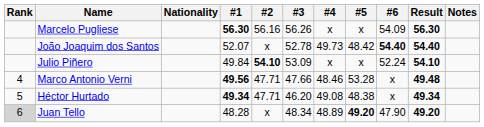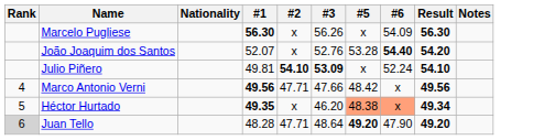 <table class="wikitable sortable" style="text-align:center">
 <tr>
 <th>Rank</th>
 <th>Name</th>
 <th>Nationality</th>
 <th>#1</th>
 <th>#2</th>
 <th>#3</th>
-<th>#4</th>
 <th>#5</th>
 <th>#6</th>
 <th>Result</th>
 <th>Notes</th>
 </tr>
 <tr>
 <td></td>
 <td align=left><a href='#'>Marcelo Pugliese</a></td>
 <td align=left></td>
 <td><strong>56.30</strong></td>
-<td>56.16</td>
+<td>x</td>
 <td>56.26</td>
-<td>x</td>
 <td>x</td>
 <td>54.09</td>
 <td><strong>56.30</strong></td>
 <td></td>
 </tr>
 <tr>
 <td></td>
 <td align=left><a href='#'>João Joaquim dos Santos</a></td>
 <td align=left></td>
 <td>52.07</td>
 <td>x</td>
-<td>52.78</td>
-<td>49.73</td>
-<td>48.42</td>
+<td>52.76</td>
+<td>53.28</td>
 <td><strong>54.40</strong></td>
-<td><strong>54.40</strong></td>
+<td><strong>54.20</strong></td>
 <td></td>
 </tr>
 <tr>
 <td></td>
 <td align=left><a href='#'>Julio Piñero</a></td>
 <td align=left></td>
-<td>49.84</td>
+<td>49.81</td>
 <td><strong>54.10</strong></td>
-<td>53.09</td>
-<td>x</td>
+<td><strong>53.09</strong></td>
 <td>x</td>
 <td>52.24</td>
 <td><strong>54.10</strong></td>
 <td></td>
 </tr>
 <tr>
 <td>4</td>
 <td align=left><a href='#'>Marco Antonio Verni</a></td>
 <td align=left></td>
 <td><strong>49.56</strong></td>
 <td>47.71</td>
 <td>47.66</td>
-<td>48.46</td>
-<td>53.28</td>
+<td>48.42</td>
 <td>x</td>
-<td><strong>49.48</strong></td>
+<td><strong>49.56</strong></td>
 <td></td>
 </tr>
 <tr>
 <td>5</td>
 <td align=left><a href='#'>Héctor Hurtado</a></td>
 <td align=left></td>
-<td><strong>49.34</strong></td>
-<td>47.71</td>
+<td><strong>49.35</strong></td>
+<td>x</td>
 <td>46.20</td>
-<td>49.08</td>
-<td>48.38</td>
-<td>x</td>
+<td style="background: lightsalmon;">48.38</td>
+<td style="background: lightsalmon;">x</td>
 <td><strong>49.34</strong></td>
 <td></td>
 </tr>
 <tr>
 <td style="background: lightgrey;">6</td>
 <td align=left><a href='#'>Juan Tello</a></td>
 <td align=left></td>
 <td>48.28</td>
-<td>x</td>
-<td>48.34</td>
-<td>48.89</td>
+<td>47.71</td>
+<td>48.64</td>
 <td><strong>49.20</strong></td>
 <td>47.90</td>
 <td><strong>49.20</strong></td>
 <td></td>
 </tr>
 </table>
